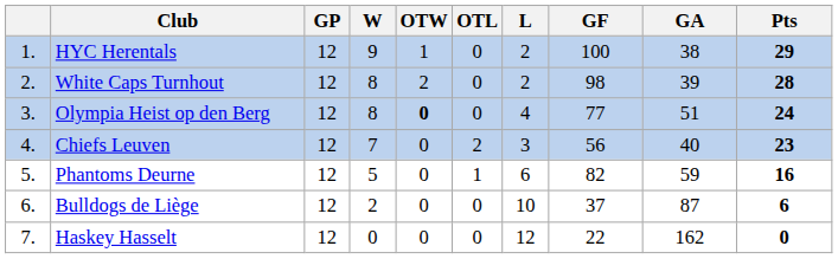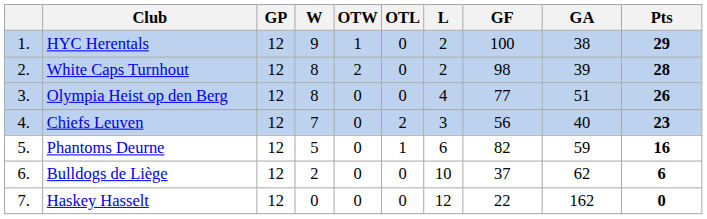 <table class="wikitable">
 <tr>
 <th width="30"></th>
 <th width="200">Club</th>
 <th width="30">GP</th>
 <th width="30">W</th>
 <th width="30">OTW</th>
 <th width="30">OTL</th>
 <th width="30">L</th>
 <th width="70">GF</th>
 <th width="70">GA</th>
 <th width="70">Pts</th>
 </tr>
 <tr bgcolor="#BCD2EE" align="center">
 <td>1.</td>
 <td align="left"><a href='#'>HYC Herentals</a></td>
 <td>12</td>
 <td>9</td>
 <td>1</td>
 <td>0</td>
 <td>2</td>
 <td>100</td>
 <td>38</td>
 <td><strong>29</strong></td>
 </tr>
 <tr bgcolor="#BCD2EE" align="center">
 <td>2.</td>
 <td align="left"><a href='#'>White Caps Turnhout</a></td>
 <td>12</td>
 <td>8</td>
 <td>2</td>
 <td>0</td>
 <td>2</td>
 <td>98</td>
 <td>39</td>
 <td><strong>28</strong></td>
 </tr>
 <tr bgcolor="#BCD2EE" align="center">
 <td>3.</td>
 <td align="left"><a href='#'>Olympia Heist op den Berg</a></td>
 <td>12</td>
 <td>8</td>
-<td><strong>0</strong></td>
+<td>0</td>
 <td>0</td>
 <td>4</td>
 <td>77</td>
 <td>51</td>
-<td><strong>24</strong></td>
+<td><strong>26</strong></td>
 </tr>
 <tr bgcolor="#BCD2EE" align="center">
 <td>4.</td>
 <td align="left"><a href='#'>Chiefs Leuven</a></td>
 <td>12</td>
 <td>7</td>
 <td>0</td>
 <td>2</td>
 <td>3</td>
 <td>56</td>
 <td>40</td>
 <td><strong>23</strong></td>
 </tr>
 <tr bgcolor="#FFFFFF" align="center">
 <td>5.</td>
 <td align="left"><a href='#'>Phantoms Deurne</a></td>
 <td>12</td>
 <td>5</td>
 <td>0</td>
 <td>1</td>
 <td>6</td>
 <td>82</td>
 <td>59</td>
 <td><strong>16</strong></td>
 </tr>
 <tr bgcolor="#FFFFFF" align="center">
 <td>6.</td>
 <td align="left"><a href='#'>Bulldogs de Liège</a></td>
 <td>12</td>
 <td>2</td>
 <td>0</td>
 <td>0</td>
 <td>10</td>
 <td>37</td>
-<td>87</td>
+<td>62</td>
 <td><strong>6</strong></td>
 </tr>
 <tr bgcolor="#FFFFFF" align="center">
 <td>7.</td>
 <td align="left"><a href='#'>Haskey Hasselt</a></td>
 <td>12</td>
 <td>0</td>
 <td>0</td>
 <td>0</td>
 <td>12</td>
 <td>22</td>
 <td>162</td>
 <td><strong>0</strong></td>
 </tr>
 </table>
